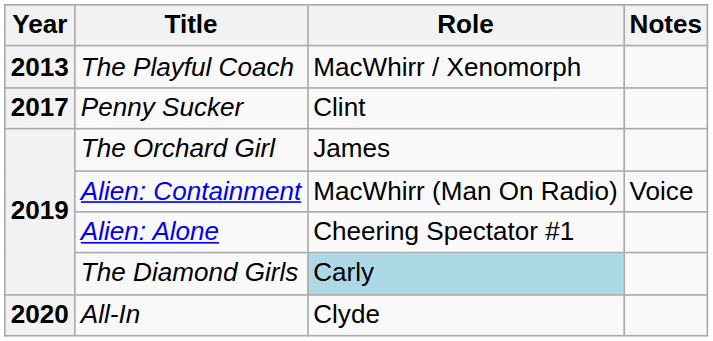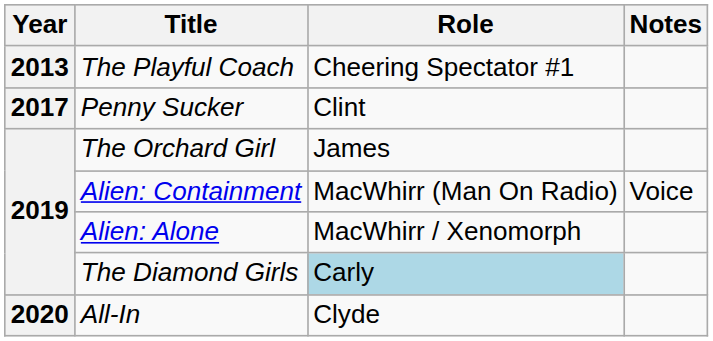 <table class="wikitable plainrowheaders sortable">
 <tr>
 <th scope="col">Year</th>
 <th scope="col">Title</th>
 <th scope="col">Role</th>
 <th scope="col" class="unsortable">Notes</th>
 </tr>
 <tr>
 <th scope="row">2013</th>
 <td><em>The Playful Coach</em></td>
-<td>MacWhirr / Xenomorph</td>
+<td>Cheering Spectator #1</td>
 <td></td>
 </tr>
 <tr>
 <th scope="row">2017</th>
 <td><em>Penny Sucker</em></td>
 <td>Clint</td>
 <td></td>
 </tr>
 <tr>
 <th scope="row" rowspan="4">2019</th>
 <td><em>The Orchard Girl</em></td>
 <td>James</td>
 <td></td>
 </tr>
 <tr>
 <td><em><a href='#'>Alien: Containment</a></em></td>
 <td>MacWhirr (Man On Radio)</td>
 <td>Voice</td>
 </tr>
 <tr>
 <td><em><a href='#'>Alien: Alone</a></em></td>
-<td>Cheering Spectator #1</td>
+<td>MacWhirr / Xenomorph</td>
 <td></td>
 </tr>
 <tr>
 <td><em>The Diamond Girls</em></td>
 <td style="background: lightblue;">Carly</td>
 <td></td>
 </tr>
 <tr>
 <th scope="row">2020</th>
 <td><em>All-In</em></td>
 <td>Clyde</td>
 <td></td>
 </tr>
 </table>
